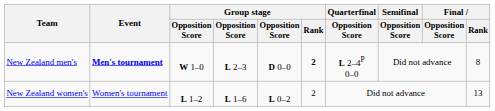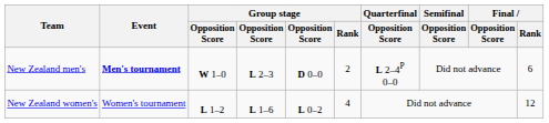 <table class=wikitable style=font-size:90%;text-align:center>
 <tr>
 <th rowspan=2>Team</th>
 <th rowspan=2>Event</th>
 <th colspan=4>Group stage</th>
 <th>Quarterfinal</th>
 <th>Semifinal</th>
 <th colspan=2>Final / </th>
 </tr>
 <tr style=font-size:95%>
 <th>Opposition<br>Score</th>
 <th>Opposition<br>Score</th>
 <th>Opposition<br>Score</th>
 <th>Rank</th>
 <th>Opposition<br>Score</th>
 <th>Opposition<br>Score</th>
 <th>Opposition<br>Score</th>
 <th>Rank</th>
 </tr>
 <tr>
 <td align=left><a href='#'>New Zealand men's</a></td>
 <td align=left><strong><a href='#'>Men's tournament</a></strong></td>
 <td><br><strong>W</strong> 1–0</td>
 <td><br><strong>L</strong> 2–3</td>
 <td><br><strong>D</strong> 0–0</td>
-<td><strong>2</strong></td>
+<td>2</td>
 <td><br><strong>L</strong> 2–4<sup>P</sup><br>0–0 </td>
 <td colspan=2>Did not advance</td>
-<td>8</td>
+<td>6</td>
 </tr>
 <tr>
 <td align=left><a href='#'>New Zealand women's</a></td>
 <td align=left><a href='#'>Women's tournament</a></td>
 <td><br><strong>L</strong> 1–2</td>
 <td><br><strong>L</strong> 1–6</td>
 <td><br><strong>L</strong> 0–2</td>
-<td>2</td>
+<td>4</td>
 <td colspan=3>Did not advance</td>
-<td>13</td>
+<td>12</td>
 </tr>
 </table>
